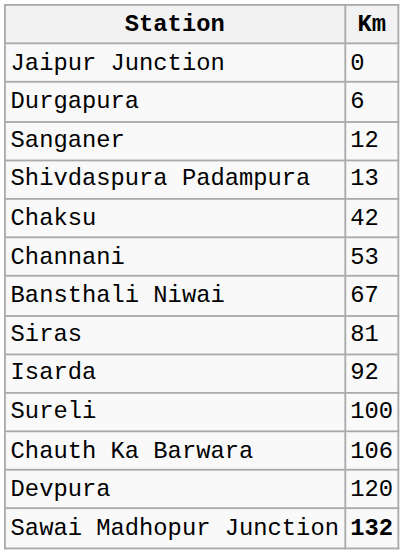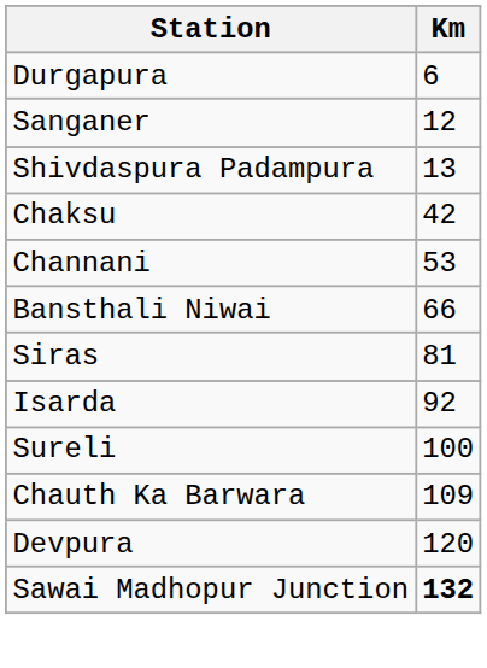 <table class="wikitable">
 <tr>
 <th>Station</th>
 <th>Km</th>
-</tr>
-<tr>
-<td>Jaipur Junction</td>
-<td>0</td>
 </tr>
 <tr>
 <td>Durgapura</td>
 <td>6</td>
 </tr>
 <tr>
 <td>Sanganer</td>
 <td>12</td>
 </tr>
 <tr>
 <td>Shivdaspura Padampura</td>
 <td>13</td>
 </tr>
 <tr>
 <td>Chaksu</td>
 <td>42</td>
 </tr>
 <tr>
 <td>Channani</td>
 <td>53</td>
 </tr>
 <tr>
 <td>Bansthali Niwai</td>
-<td>67</td>
+<td>66</td>
 </tr>
 <tr>
 <td>Siras</td>
 <td>81</td>
 </tr>
 <tr>
 <td>Isarda</td>
 <td>92</td>
 </tr>
 <tr>
 <td>Sureli</td>
 <td>100</td>
 </tr>
 <tr>
 <td>Chauth Ka Barwara</td>
-<td>106</td>
+<td>109</td>
 </tr>
 <tr>
 <td>Devpura</td>
 <td>120</td>
 </tr>
 <tr>
 <td>Sawai Madhopur Junction</td>
 <td><strong>132</strong></td>
 </tr>
 </table>
